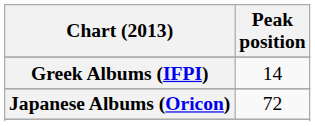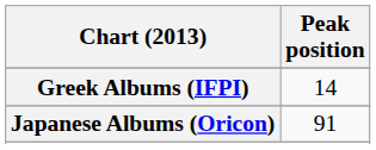 <table class="wikitable sortable plainrowheaders" style="text-align:center">
 <tr>
 <th scope="col">Chart (2013)</th>
 <th scope="col">Peak<br>position</th>
 </tr>
 <tr>
 </tr>
 <tr>
 </tr>
 <tr>
 </tr>
 <tr>
 </tr>
 <tr>
 </tr>
 <tr>
 </tr>
 <tr>
 </tr>
 <tr>
 </tr>
 <tr>
 <th scope="row">Greek Albums (<a href='#'>IFPI</a>)</th>
 <td>14</td>
 </tr>
 <tr>
 </tr>
 <tr>
 <th scope="row">Japanese Albums (<a href='#'>Oricon</a>)</th>
-<td>72</td>
+<td>91</td>
 </tr>
 <tr>
 </tr>
 <tr>
 </tr>
 <tr>
 </tr>
 </table>
